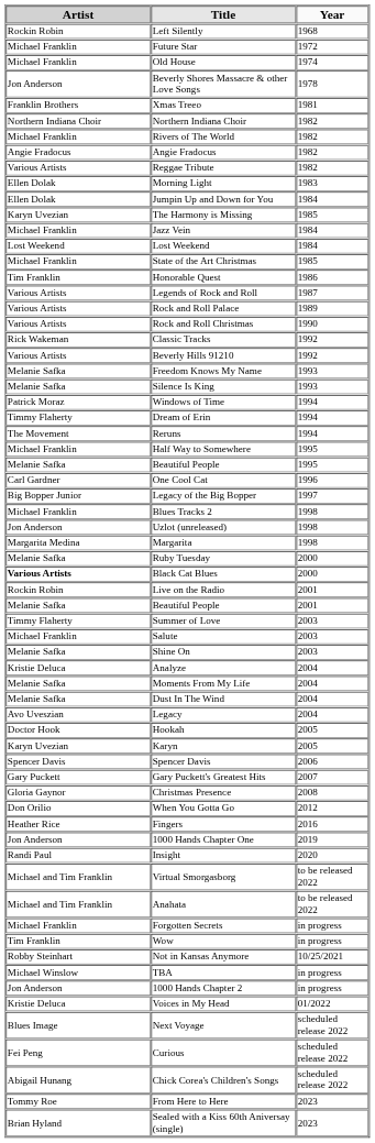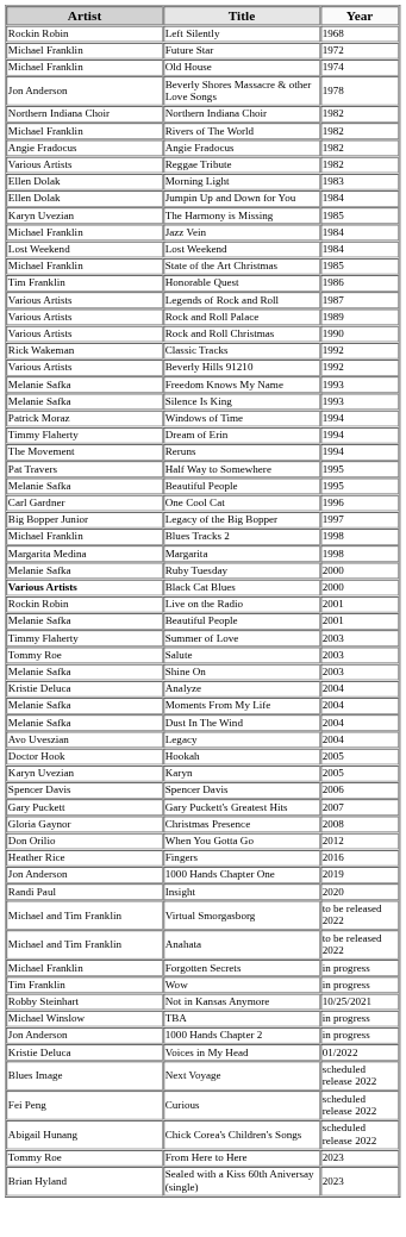 <table style="width:468px;  font-size:100%" border="1" cellpadding="1" cellspacing="1">
 <tr>
 <th style="width: 40%;  background-color: rgb(210, 210, 210)"><strong>Artist</strong></th>
 <th style="width: 40%;  background-color: rgb(230, 230, 230)"><strong>Title</strong></th>
 <th style="width: 20%;  background-color: rgb(250, 250, 250)"><strong>Year</strong></th>
 </tr>
 <tr>
 <td style="font-size: 80%">Rockin Robin</td>
 <td style="font-size: 80%">Left Silently</td>
 <td style="font-size: 80%">1968</td>
 </tr>
 <tr>
 <td style="font-size: 80%">Michael Franklin</td>
 <td style="font-size: 80%">Future Star</td>
 <td style="font-size: 80%">1972</td>
 </tr>
 <tr>
 <td style="font-size: 80%">Michael Franklin</td>
 <td style="font-size: 80%">Old House</td>
 <td style="font-size: 80%">1974</td>
 </tr>
 <tr>
 <td style="font-size: 80%">Jon Anderson</td>
 <td style="font-size: 80%">Beverly Shores Massacre & other Love Songs</td>
 <td style="font-size: 80%">1978</td>
-</tr>
-<tr>
-<td style="font-size: 80%">Franklin Brothers</td>
-<td style="font-size: 80%">Xmas Treeo</td>
-<td style="font-size: 80%">1981</td>
 </tr>
 <tr>
 <td style="font-size: 80%">Northern Indiana Choir</td>
 <td style="font-size: 80%">Northern Indiana Choir</td>
 <td style="font-size: 80%">1982</td>
 </tr>
 <tr>
 <td style="font-size: 80%">Michael Franklin</td>
 <td style="font-size: 80%">Rivers of The World</td>
 <td style="font-size: 80%">1982</td>
 </tr>
 <tr>
 <td style="font-size: 80%">Angie Fradocus</td>
 <td style="font-size: 80%">Angie Fradocus</td>
 <td style="font-size: 80%">1982</td>
 </tr>
 <tr>
 <td style="font-size: 80%">Various Artists</td>
 <td style="font-size: 80%">Reggae Tribute</td>
 <td style="font-size: 80%">1982</td>
 </tr>
 <tr>
 <td style="font-size: 80%">Ellen Dolak</td>
 <td style="font-size: 80%">Morning Light</td>
 <td style="font-size: 80%">1983</td>
 </tr>
 <tr>
 <td style="font-size: 80%">Ellen Dolak</td>
 <td style="font-size: 80%">Jumpin Up and Down for You</td>
 <td style="font-size: 80%">1984</td>
 </tr>
 <tr>
 <td style="font-size: 80%">Karyn Uvezian</td>
 <td style="font-size: 80%">The Harmony is Missing</td>
 <td style="font-size: 80%">1985</td>
 </tr>
 <tr>
 <td style="font-size: 80%">Michael Franklin</td>
 <td style="font-size: 80%">Jazz Vein</td>
 <td style="font-size: 80%">1984</td>
 </tr>
 <tr>
 <td style="font-size: 80%">Lost Weekend</td>
 <td style="font-size: 80%">Lost Weekend</td>
 <td style="font-size: 80%">1984</td>
 </tr>
 <tr>
 <td style="font-size: 80%">Michael Franklin</td>
 <td style="font-size: 80%">State of the Art Christmas</td>
 <td style="font-size: 80%">1985</td>
 </tr>
 <tr>
 <td style="font-size: 80%">Tim Franklin</td>
 <td style="font-size: 80%">Honorable Quest</td>
 <td style="font-size: 80%">1986</td>
 </tr>
 <tr>
 <td style="font-size: 80%">Various Artists</td>
 <td style="font-size: 80%">Legends of Rock and Roll</td>
 <td style="font-size: 80%">1987</td>
 </tr>
 <tr>
 <td style="font-size: 80%">Various Artists</td>
 <td style="font-size: 80%">Rock and Roll Palace</td>
 <td style="font-size: 80%">1989</td>
 </tr>
 <tr>
 <td style="font-size: 80%">Various Artists</td>
 <td style="font-size: 80%">Rock and Roll Christmas</td>
 <td style="font-size: 80%">1990</td>
 </tr>
 <tr>
 <td style="font-size: 80%">Rick Wakeman</td>
 <td style="font-size: 80%">Classic Tracks</td>
 <td style="font-size: 80%">1992</td>
 </tr>
 <tr>
 <td style="font-size: 80%">Various Artists</td>
 <td style="font-size: 80%">Beverly Hills 91210</td>
 <td style="font-size: 80%">1992</td>
 </tr>
 <tr>
 <td style="font-size: 80%">Melanie Safka</td>
 <td style="font-size: 80%">Freedom Knows My Name</td>
 <td style="font-size: 80%">1993</td>
 </tr>
 <tr>
 <td style="font-size: 80%">Melanie Safka</td>
 <td style="font-size: 80%">Silence Is King</td>
 <td style="font-size: 80%">1993</td>
 </tr>
 <tr>
 <td style="font-size: 80%">Patrick Moraz</td>
 <td style="font-size: 80%">Windows of Time</td>
 <td style="font-size: 80%">1994</td>
 </tr>
 <tr>
 <td style="font-size: 80%">Timmy Flaherty</td>
 <td style="font-size: 80%">Dream of Erin</td>
 <td style="font-size: 80%">1994</td>
 </tr>
 <tr>
 <td style="font-size: 80%">The Movement</td>
 <td style="font-size: 80%">Reruns</td>
 <td style="font-size: 80%">1994</td>
 </tr>
 <tr>
-<td style="font-size: 80%">Michael Franklin</td>
+<td style="font-size: 80%">Pat Travers</td>
 <td style="font-size: 80%">Half Way to Somewhere</td>
 <td style="font-size: 80%">1995</td>
 </tr>
 <tr>
 <td style="font-size: 80%">Melanie Safka</td>
 <td style="font-size: 80%">Beautiful People</td>
 <td style="font-size: 80%">1995</td>
 </tr>
 <tr>
 <td style="font-size: 80%">Carl Gardner</td>
 <td style="font-size: 80%">One Cool Cat</td>
 <td style="font-size: 80%">1996</td>
 </tr>
 <tr>
 <td style="font-size: 80%">Big Bopper Junior</td>
 <td style="font-size: 80%">Legacy of the Big Bopper</td>
 <td style="font-size: 80%">1997</td>
 </tr>
 <tr>
 <td style="font-size: 80%">Michael Franklin</td>
 <td style="font-size: 80%">Blues Tracks 2</td>
-<td style="font-size: 80%">1998</td>
-</tr>
-<tr>
-<td style="font-size: 80%">Jon Anderson</td>
-<td style="font-size: 80%">Uzlot (unreleased)</td>
 <td style="font-size: 80%">1998</td>
 </tr>
 <tr>
 <td style="font-size: 80%">Margarita Medina</td>
 <td style="font-size: 80%">Margarita</td>
 <td style="font-size: 80%">1998</td>
 </tr>
 <tr>
 <td style="font-size: 80%">Melanie Safka</td>
 <td style="font-size: 80%">Ruby Tuesday</td>
 <td style="font-size: 80%">2000</td>
 </tr>
 <tr>
 <td style="font-size: 80%"><strong>Various Artists</strong></td>
 <td style="font-size: 80%">Black Cat Blues</td>
 <td style="font-size: 80%">2000</td>
 </tr>
 <tr>
 <td style="font-size: 80%">Rockin Robin</td>
 <td style="font-size: 80%">Live on the Radio</td>
 <td style="font-size: 80%">2001</td>
 </tr>
 <tr>
 <td style="font-size: 80%">Melanie Safka</td>
 <td style="font-size: 80%">Beautiful People</td>
 <td style="font-size: 80%">2001</td>
 </tr>
 <tr>
 <td style="font-size: 80%">Timmy Flaherty</td>
 <td style="font-size: 80%">Summer of Love</td>
 <td style="font-size: 80%">2003</td>
 </tr>
 <tr>
-<td style="font-size: 80%">Michael Franklin</td>
+<td style="font-size: 80%">Tommy Roe</td>
 <td style="font-size: 80%">Salute</td>
 <td style="font-size: 80%">2003</td>
 </tr>
 <tr>
 <td style="font-size: 80%">Melanie Safka</td>
 <td style="font-size: 80%">Shine On</td>
 <td style="font-size: 80%">2003</td>
 </tr>
 <tr>
 <td style="font-size: 80%">Kristie Deluca</td>
 <td style="font-size: 80%">Analyze</td>
 <td style="font-size: 80%">2004</td>
 </tr>
 <tr>
 <td style="font-size: 80%">Melanie Safka</td>
 <td style="font-size: 80%">Moments From My Life</td>
 <td style="font-size: 80%">2004</td>
 </tr>
 <tr>
 <td style="font-size: 80%">Melanie Safka</td>
 <td style="font-size: 80%">Dust In The Wind</td>
 <td style="font-size: 80%">2004</td>
 </tr>
 <tr>
 <td style="font-size: 80%">Avo Uveszian</td>
 <td style="font-size: 80%">Legacy</td>
 <td style="font-size: 80%">2004</td>
 </tr>
 <tr>
 <td style="font-size: 80%">Doctor Hook</td>
 <td style="font-size: 80%">Hookah</td>
 <td style="font-size: 80%">2005</td>
 </tr>
 <tr>
 <td style="font-size: 80%">Karyn Uvezian</td>
 <td style="font-size: 80%">Karyn</td>
 <td style="font-size: 80%">2005</td>
 </tr>
 <tr>
 <td style="font-size: 80%">Spencer Davis</td>
 <td style="font-size: 80%">Spencer Davis</td>
 <td style="font-size: 80%">2006</td>
 </tr>
 <tr>
 <td style="font-size: 80%">Gary Puckett</td>
 <td style="font-size: 80%">Gary Puckett's Greatest Hits</td>
 <td style="font-size: 80%">2007</td>
 </tr>
 <tr>
 <td style="font-size: 80%">Gloria Gaynor</td>
 <td style="font-size: 80%">Christmas Presence</td>
 <td style="font-size: 80%">2008</td>
 </tr>
 <tr>
 <td style="font-size: 80%">Don Orilio</td>
 <td style="font-size: 80%">When You Gotta Go</td>
 <td style="font-size: 80%">2012</td>
 </tr>
 <tr>
 <td style="font-size: 80%">Heather Rice</td>
 <td style="font-size: 80%">Fingers</td>
 <td style="font-size: 80%">2016</td>
 </tr>
 <tr>
 <td style="font-size: 80%">Jon Anderson</td>
 <td style="font-size: 80%">1000 Hands Chapter One</td>
 <td style="font-size: 80%">2019</td>
 </tr>
 <tr>
 <td style="font-size: 80%">Randi Paul</td>
 <td style="font-size: 80%">Insight</td>
 <td style="font-size: 80%">2020</td>
 </tr>
 <tr>
 <td style="font-size: 80%">Michael and Tim Franklin</td>
 <td style="font-size: 80%">Virtual Smorgasborg</td>
 <td style="font-size: 80%">to be released 2022</td>
 </tr>
 <tr>
 <td style="font-size: 80%">Michael and Tim Franklin</td>
 <td style="font-size: 80%">Anahata</td>
 <td style="font-size: 80%">to be released 2022</td>
 </tr>
 <tr>
 <td style="font-size: 80%">Michael Franklin</td>
 <td style="font-size: 80%">Forgotten Secrets</td>
 <td style="font-size: 80%">in progress</td>
 </tr>
 <tr>
 <td style="font-size: 80%">Tim Franklin</td>
 <td style="font-size: 80%">Wow</td>
 <td style="font-size: 80%">in progress</td>
 </tr>
 <tr>
 <td style="font-size: 80%">Robby Steinhart</td>
 <td style="font-size: 80%">Not in Kansas Anymore</td>
 <td style="font-size: 80%">10/25/2021</td>
 </tr>
 <tr>
 <td style="font-size: 80%">Michael Winslow</td>
 <td style="font-size: 80%">TBA</td>
 <td style="font-size: 80%">in progress</td>
 </tr>
 <tr>
 <td style="font-size: 80%">Jon Anderson</td>
 <td style="font-size: 80%">1000 Hands Chapter 2</td>
 <td style="font-size: 80%">in progress</td>
 </tr>
 <tr>
 <td style="font-size: 80%">Kristie Deluca</td>
 <td style="font-size: 80%">Voices in My Head</td>
 <td style="font-size: 80%">01/2022</td>
 </tr>
 <tr>
 <td style="font-size: 80%">Blues Image</td>
 <td style="font-size: 80%">Next Voyage</td>
 <td style="font-size: 80%">scheduled release 2022</td>
 </tr>
 <tr>
 <td style="font-size: 80%">Fei Peng</td>
 <td style="font-size: 80%">Curious</td>
 <td style="font-size: 80%">scheduled release 2022</td>
 </tr>
 <tr>
 <td style="font-size: 80%">Abigail Hunang</td>
 <td style="font-size: 80%">Chick Corea's Children's Songs</td>
 <td style="font-size: 80%">scheduled release 2022</td>
 </tr>
 <tr>
 <td style="font-size: 80%">Tommy Roe</td>
 <td style="font-size: 80%">From Here to Here</td>
 <td style="font-size: 80%">2023</td>
 </tr>
 <tr>
 <td style="font-size: 80%">Brian Hyland</td>
 <td style="font-size: 80%">Sealed with a Kiss 60th Aniversay (single)</td>
 <td style="font-size: 80%">2023</td>
 </tr>
 </table>
